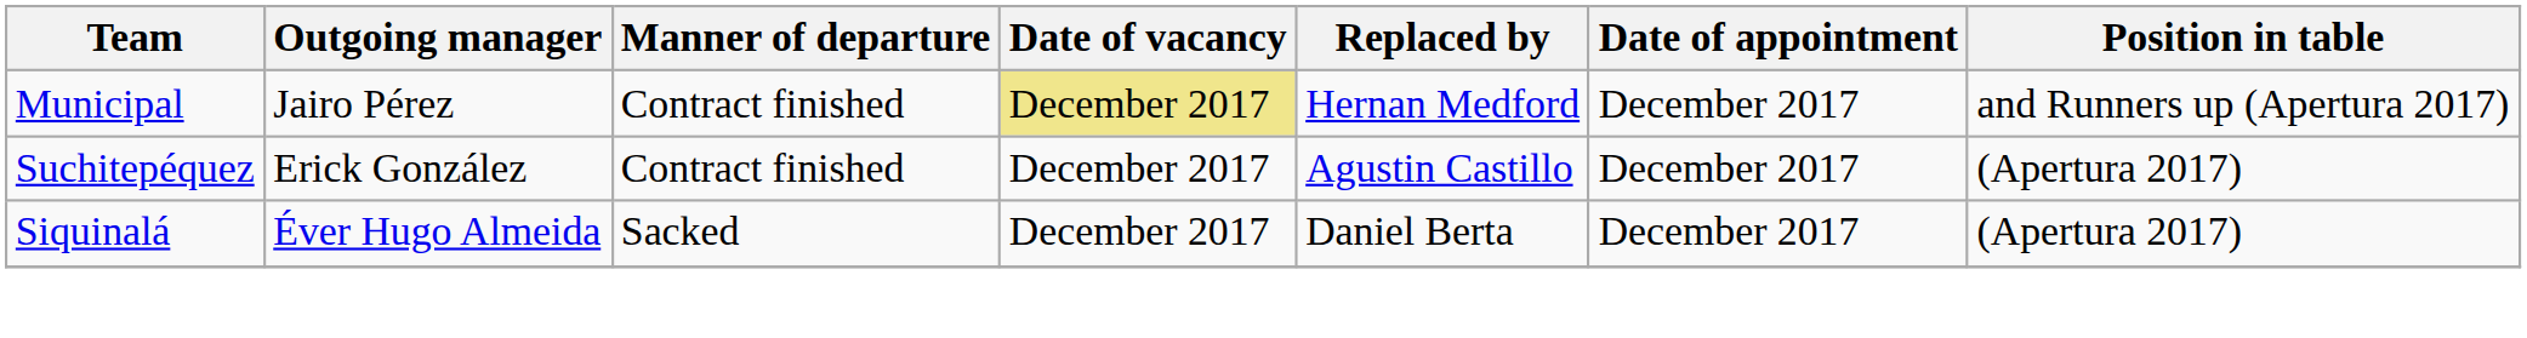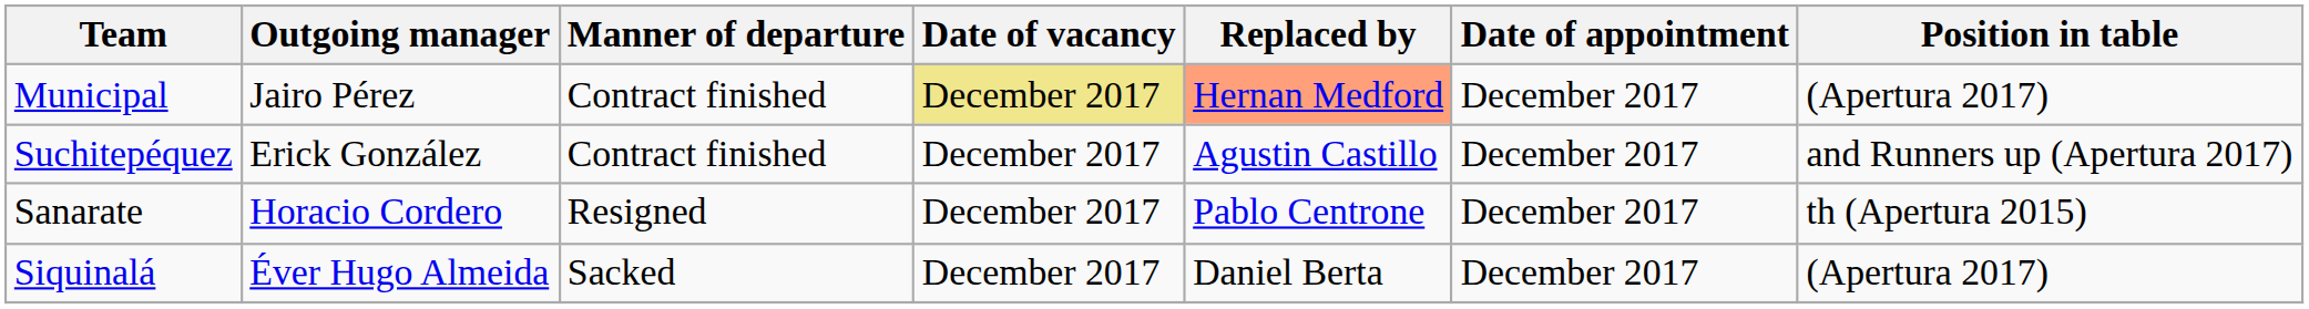 <table class="wikitable">
 <tr>
 <th>Team</th>
 <th>Outgoing manager</th>
 <th>Manner of departure</th>
 <th>Date of vacancy</th>
 <th>Replaced by</th>
 <th>Date of appointment</th>
 <th>Position in table</th>
 </tr>
 <tr>
 <td><a href='#'>Municipal</a></td>
 <td> Jairo Pérez</td>
 <td>Contract finished</td>
 <td style="background: khaki;">December 2017</td>
-<td> <a href='#'>Hernan Medford</a></td>
+<td style="background: lightsalmon;"> <a href='#'>Hernan Medford</a></td>
 <td>December 2017</td>
-<td>and Runners up (Apertura 2017)</td>
+<td>(Apertura 2017)</td>
 </tr>
 <tr>
 <td><a href='#'>Suchitepéquez</a></td>
 <td> Erick González</td>
 <td>Contract finished</td>
 <td>December 2017</td>
 <td> <a href='#'>Agustin Castillo</a></td>
 <td>December 2017</td>
-<td>(Apertura 2017)</td>
+<td>and Runners up (Apertura 2017)</td>
+</tr>
+<tr>
+<td>Sanarate</td>
+<td> <a href='#'>Horacio Cordero</a></td>
+<td>Resigned</td>
+<td>December 2017</td>
+<td> <a href='#'>Pablo Centrone</a></td>
+<td>December 2017</td>
+<td>th (Apertura 2015)</td>
 </tr>
 <tr>
 <td><a href='#'>Siquinalá</a></td>
 <td> <a href='#'>Éver Hugo Almeida</a></td>
 <td>Sacked</td>
 <td>December 2017</td>
 <td> Daniel Berta</td>
 <td>December 2017</td>
 <td>(Apertura 2017)</td>
 </tr>
 <tr>
 </tr>
 </table>
